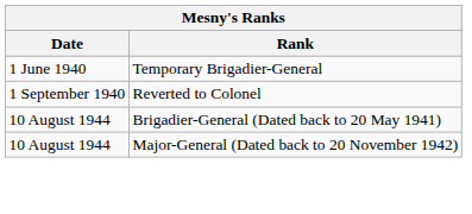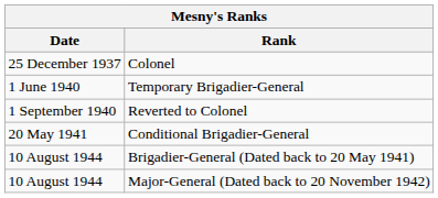 <table class="wikitable float-right">
 <tr bgcolor="silver">
 <th colspan = "2">Mesny's Ranks</th>
 </tr>
 <tr bgcolor="silver">
 <th>Date</th>
 <th>Rank</th>
+</tr>
+<tr>
+<td>25 December 1937</td>
+<td>Colonel</td>
 </tr>
 <tr>
 <td>1 June 1940</td>
 <td>Temporary Brigadier-General</td>
 </tr>
 <tr>
 <td>1 September 1940</td>
 <td>Reverted to Colonel</td>
 </tr>
 <tr>
+<td>20 May 1941</td>
+<td>Conditional Brigadier-General</td>
+</tr>
+<tr>
 <td>10 August 1944</td>
 <td>Brigadier-General (Dated back to 20 May 1941)</td>
 </tr>
 <tr *1944-08-10 	Major-General (Dated back to 20.11.1942)>
 <td>10 August 1944</td>
 <td>Major-General (Dated back to 20 November 1942)</td>
 </tr>
 </table>
